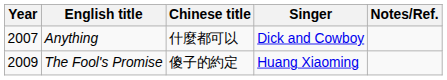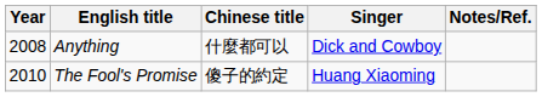 <table class="wikitable sortable">
 <tr>
 <th>Year</th>
 <th>English title</th>
 <th>Chinese title</th>
 <th>Singer</th>
 <th>Notes/Ref.</th>
 </tr>
 <tr>
-<td>2007</td>
+<td>2008</td>
 <td><em>Anything</em></td>
 <td>什麼都可以</td>
 <td><a href='#'>Dick and Cowboy</a></td>
 <td></td>
 </tr>
 <tr>
-<td>2009</td>
+<td>2010</td>
 <td><em>The Fool's Promise</em></td>
 <td>傻子的約定</td>
 <td><a href='#'>Huang Xiaoming</a></td>
 <td></td>
 </tr>
 </table>
